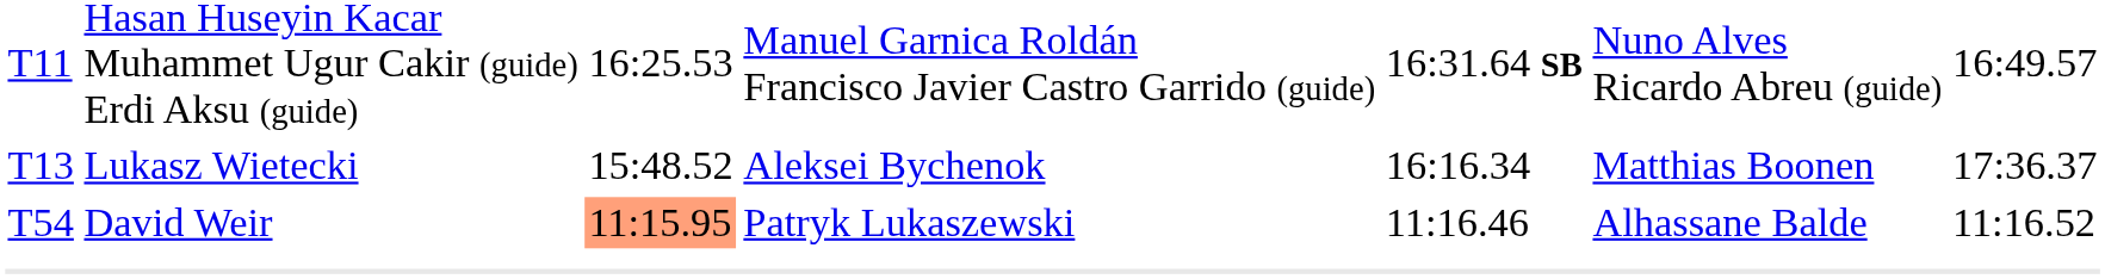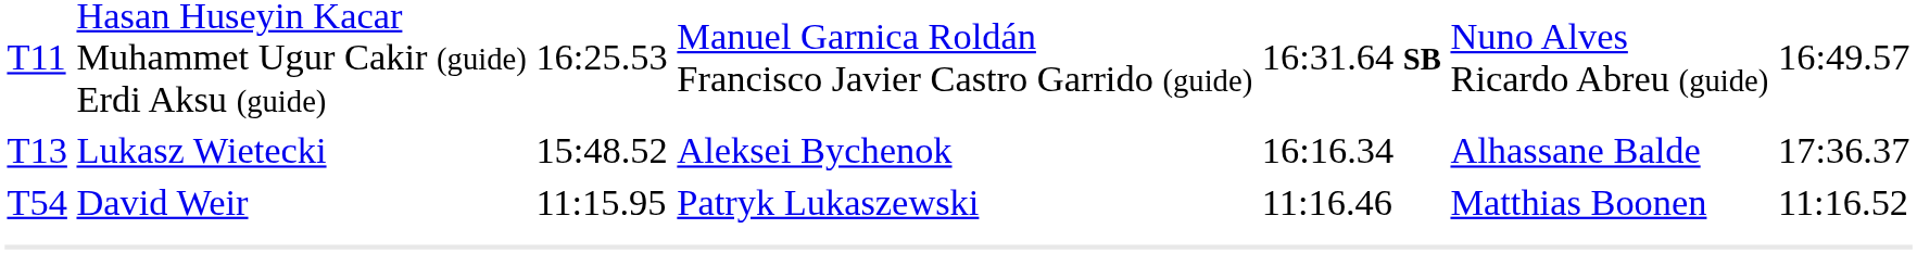 <table>
 <tr>
 <td><a href='#'>T11</a></td>
 <td><a href='#'>Hasan Huseyin Kacar</a><br>Muhammet Ugur Cakir <small>(guide)</small><br>Erdi Aksu <small>(guide)</small><br></td>
 <td>16:25.53</td>
 <td><a href='#'>Manuel Garnica Roldán</a><br>Francisco Javier Castro Garrido <small>(guide)</small><br></td>
 <td>16:31.64 <small><strong>SB</strong></small></td>
 <td><a href='#'>Nuno Alves</a><br>Ricardo Abreu <small>(guide)</small><br></td>
 <td>16:49.57</td>
 </tr>
 <tr>
 <td><a href='#'>T13</a></td>
 <td><a href='#'>Lukasz Wietecki</a><br></td>
 <td>15:48.52</td>
 <td><a href='#'>Aleksei Bychenok</a><br></td>
 <td>16:16.34</td>
-<td><a href='#'>Matthias Boonen</a><br></td>
+<td><a href='#'>Alhassane Balde</a><br></td>
 <td>17:36.37</td>
 </tr>
 <tr>
 <td><a href='#'>T54</a></td>
 <td><a href='#'>David Weir</a><br></td>
-<td style="background: lightsalmon;">11:15.95</td>
+<td>11:15.95</td>
 <td><a href='#'>Patryk Lukaszewski</a><br></td>
 <td>11:16.46</td>
-<td><a href='#'>Alhassane Balde</a><br></td>
+<td><a href='#'>Matthias Boonen</a><br></td>
 <td>11:16.52</td>
 </tr>
 <tr>
 <td colspan=7></td>
 </tr>
 <tr>
 </tr>
 <tr bgcolor= e8e8e8>
 <td colspan=7></td>
 </tr>
 </table>
